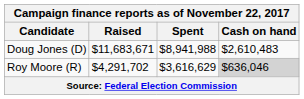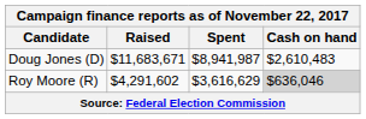 <table class="wikitable sortable">
 <tr>
 <th colspan=4>Campaign finance reports as of November 22, 2017</th>
 </tr>
 <tr style="text-align:center;">
 <th>Candidate</th>
 <th>Raised</th>
 <th>Spent</th>
 <th>Cash on hand</th>
 </tr>
 <tr>
 <td>Doug Jones (D)</td>
 <td>$11,683,671</td>
-<td>$8,941,988</td>
+<td>$8,941,987</td>
 <td>$2,610,483</td>
 </tr>
 <tr>
 <td>Roy Moore (R)</td>
-<td>$4,291,702</td>
+<td>$4,291,602</td>
 <td>$3,616,629</td>
 <td style="background: lightgrey;">$636,046</td>
 </tr>
 <tr>
 <th colspan="4"><small>Source: <a href='#'>Federal Election Commission</a></small></th>
 </tr>
 </table>
